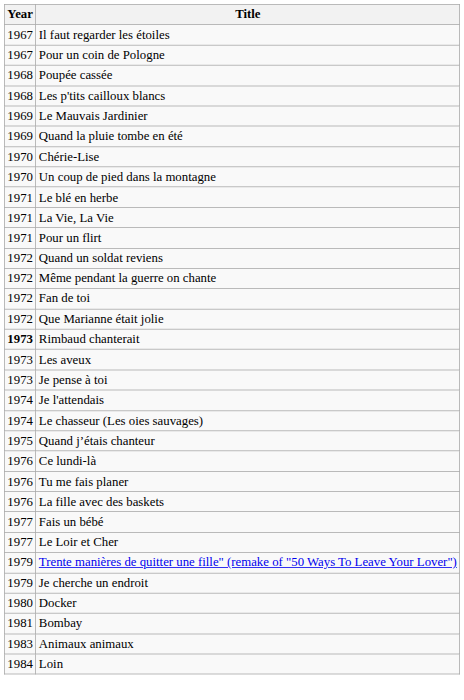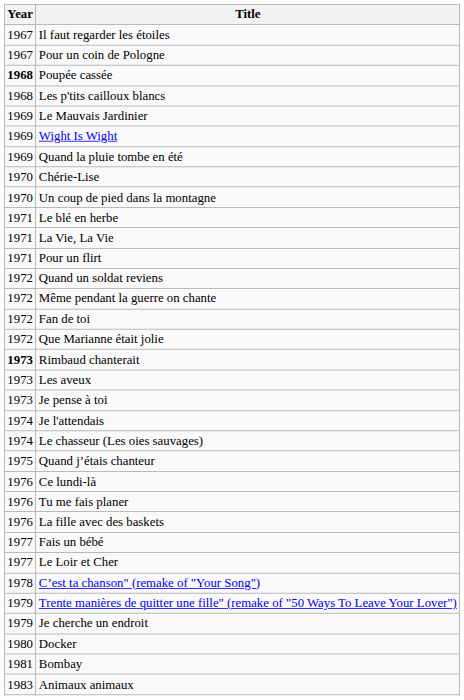 <table class="wikitable">
 <tr>
 <th>Year</th>
 <th>Title</th>
 </tr>
 <tr>
 <td>1967</td>
 <td>Il faut regarder les étoiles</td>
 </tr>
 <tr>
 <td>1967</td>
 <td>Pour un coin de Pologne</td>
 </tr>
 <tr>
-<td>1968</td>
+<td><strong>1968</strong></td>
 <td>Poupée cassée</td>
 </tr>
 <tr>
 <td>1968</td>
 <td>Les p'tits cailloux blancs</td>
 </tr>
 <tr>
 <td>1969</td>
 <td>Le Mauvais Jardinier</td>
+</tr>
+<tr>
+<td>1969</td>
+<td><a href='#'>Wight Is Wight</a></td>
 </tr>
 <tr>
 <td>1969</td>
 <td>Quand la pluie tombe en été</td>
 </tr>
 <tr>
 <td>1970</td>
 <td>Chérie-Lise</td>
 </tr>
 <tr>
 <td>1970</td>
 <td>Un coup de pied dans la montagne</td>
 </tr>
 <tr>
 <td>1971</td>
 <td>Le blé en herbe</td>
 </tr>
 <tr>
 <td>1971</td>
 <td>La Vie, La Vie</td>
 </tr>
 <tr>
 <td>1971</td>
 <td>Pour un flirt</td>
 </tr>
 <tr>
 <td>1972</td>
 <td>Quand un soldat reviens</td>
 </tr>
 <tr>
 <td>1972</td>
 <td>Même pendant la guerre on chante</td>
 </tr>
 <tr>
 <td>1972</td>
 <td>Fan de toi</td>
 </tr>
 <tr>
 <td>1972</td>
 <td>Que Marianne était jolie</td>
 </tr>
 <tr>
 <td><strong>1973</strong></td>
 <td>Rimbaud chanterait</td>
 </tr>
 <tr>
 <td>1973</td>
 <td>Les aveux</td>
 </tr>
 <tr>
 <td>1973</td>
 <td>Je pense à toi</td>
 </tr>
 <tr>
 <td>1974</td>
 <td>Je l'attendais</td>
 </tr>
 <tr>
 <td>1974</td>
 <td>Le chasseur (Les oies sauvages)</td>
 </tr>
 <tr>
 <td>1975</td>
 <td>Quand j’étais chanteur</td>
 </tr>
 <tr>
 <td>1976</td>
 <td>Ce lundi-là</td>
 </tr>
 <tr>
 <td>1976</td>
 <td>Tu me fais planer</td>
 </tr>
 <tr>
 <td>1976</td>
 <td>La fille avec des baskets</td>
 </tr>
 <tr>
 <td>1977</td>
 <td>Fais un bébé</td>
 </tr>
 <tr>
 <td>1977</td>
 <td>Le Loir et Cher</td>
 </tr>
 <tr>
+<td>1978</td>
+<td><a href='#'>C’est ta chanson" (remake of "Your Song")</a></td>
+</tr>
+<tr>
 <td>1979</td>
 <td><a href='#'>Trente manières de quitter une  fille" (remake of "50 Ways To Leave Your Lover")</a></td>
 </tr>
 <tr>
 <td>1979</td>
 <td>Je cherche un endroit</td>
 </tr>
 <tr>
 <td>1980</td>
 <td>Docker</td>
 </tr>
 <tr>
 <td>1981</td>
 <td>Bombay</td>
 </tr>
 <tr>
 <td>1983</td>
 <td>Animaux animaux</td>
 </tr>
-<tr>
-<td>1984</td>
-<td>Loin</td>
-</tr>
 </table>
